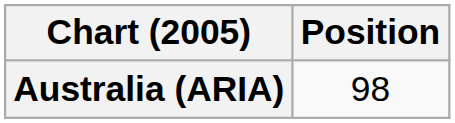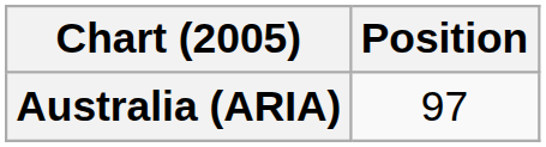 <table class="wikitable plainrowheaders" style="text-align:center">
 <tr>
 <th scope="col">Chart (2005)</th>
 <th scope="col">Position</th>
 </tr>
 <tr>
 <th scope="row">Australia (ARIA)</th>
-<td>98</td>
+<td>97</td>
 </tr>
 </table>
